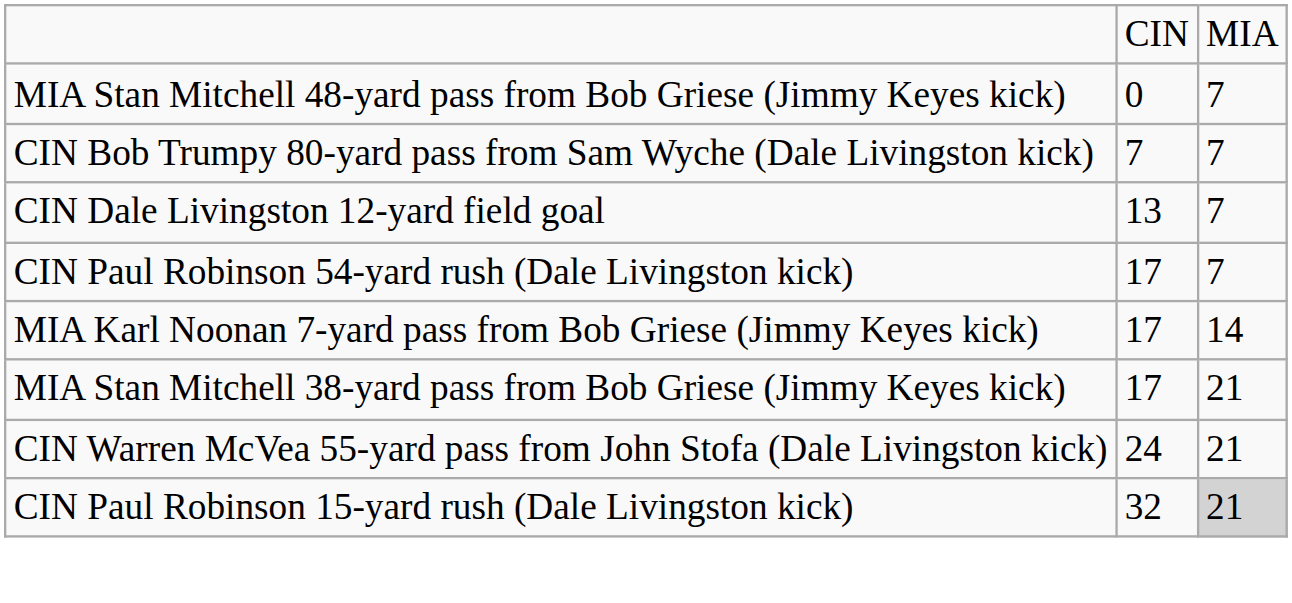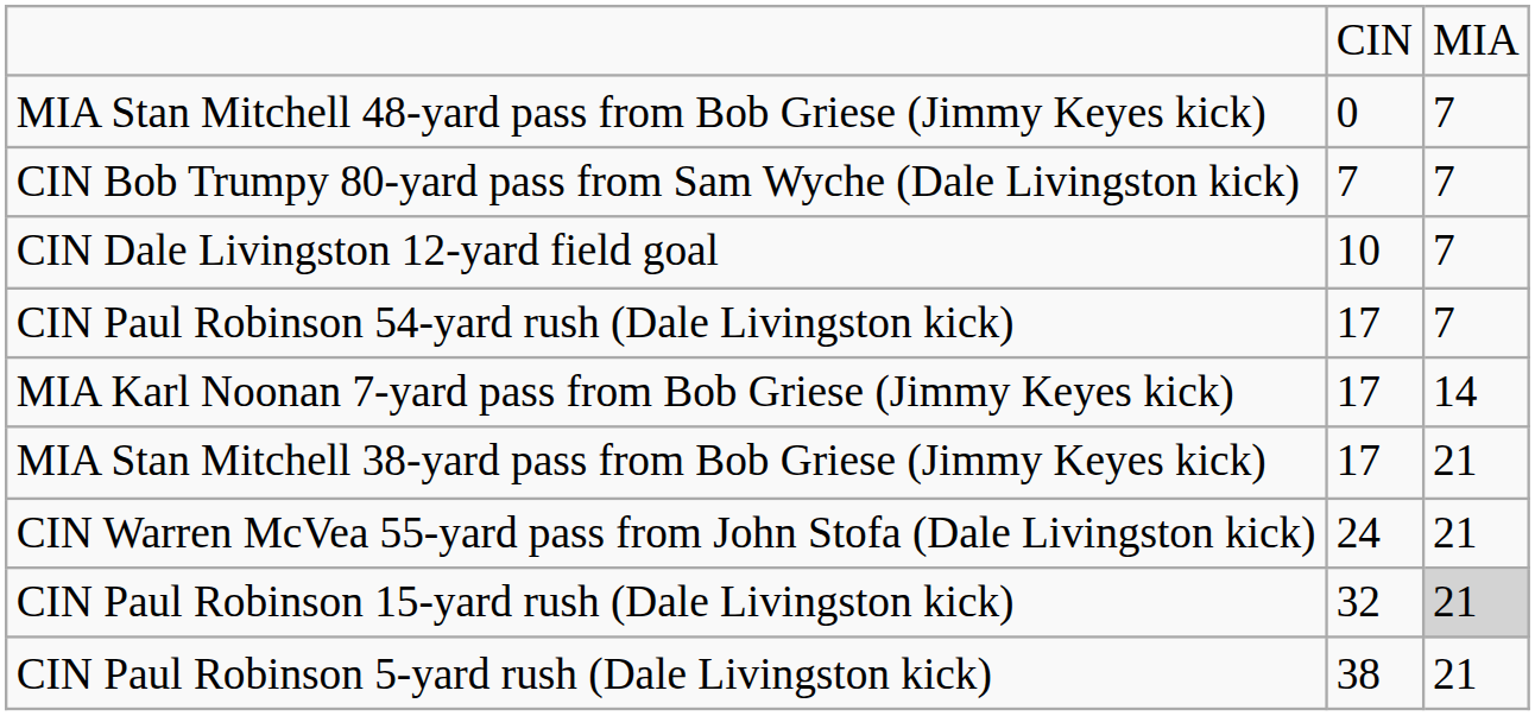 <table class="wikitable">
 <tr>
 <td></td>
 <td>CIN</td>
 <td>MIA</td>
 </tr>
 <tr>
 <td>MIA Stan Mitchell 48-yard pass from Bob Griese (Jimmy Keyes kick)</td>
 <td>0</td>
 <td>7</td>
 </tr>
 <tr>
 <td>CIN Bob Trumpy 80-yard pass from Sam Wyche (Dale Livingston kick)</td>
 <td>7</td>
 <td>7</td>
 </tr>
 <tr>
 <td>CIN Dale Livingston 12-yard field goal</td>
-<td>13</td>
+<td>10</td>
 <td>7</td>
 </tr>
 <tr>
 <td>CIN Paul Robinson 54-yard rush (Dale Livingston kick)</td>
 <td>17</td>
 <td>7</td>
 </tr>
 <tr>
 <td>MIA Karl Noonan 7-yard pass from Bob Griese (Jimmy Keyes kick)</td>
 <td>17</td>
 <td>14</td>
 </tr>
 <tr>
 <td>MIA Stan Mitchell 38-yard pass from Bob Griese (Jimmy Keyes kick)</td>
 <td>17</td>
 <td>21</td>
 </tr>
 <tr>
 <td>CIN Warren McVea 55-yard pass from John Stofa (Dale Livingston kick)</td>
 <td>24</td>
 <td>21</td>
 </tr>
 <tr>
 <td>CIN Paul Robinson 15-yard rush (Dale Livingston kick)</td>
 <td>32</td>
 <td style="background: lightgrey;">21</td>
 </tr>
+<tr>
+<td>CIN Paul Robinson 5-yard rush (Dale Livingston kick)</td>
+<td>38</td>
+<td>21</td>
+</tr>
 </table>
